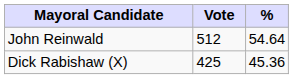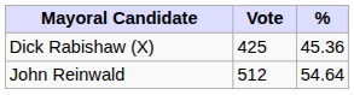 <table class="wikitable">
 <tr>
 <th style="background:#ddf; width:200px;">Mayoral Candidate </th>
 <th style="background:#ddf; width:50px;">Vote</th>
 <th style="background:#ddf; width:30px;">%</th>
 </tr>
 <tr>
+<td>Dick Rabishaw (X)</td>
+<td>425</td>
+<td>45.36</td>
+</tr>
+<tr>
 <td>John Reinwald</td>
 <td>512</td>
 <td>54.64</td>
 </tr>
-<tr>
-<td>Dick Rabishaw (X)</td>
-<td>425</td>
-<td>45.36</td>
-</tr>
 </table>
